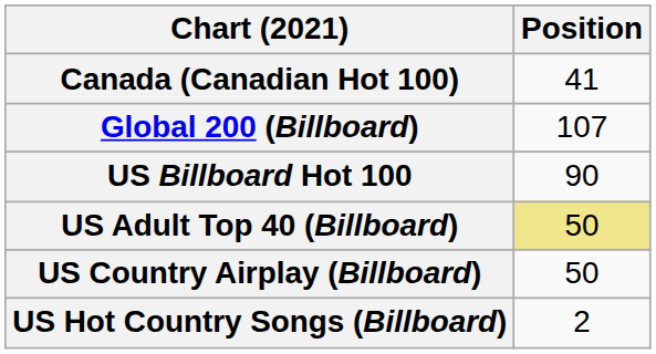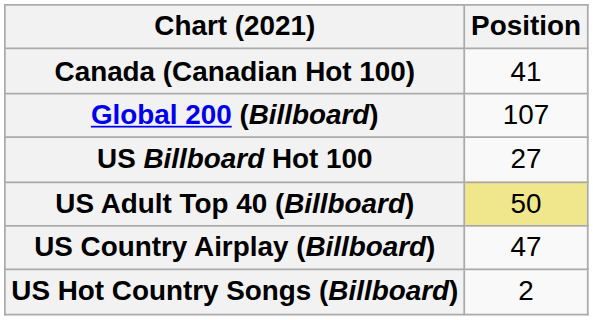 <table class="wikitable sortable plainrowheaders" style="text-align:center">
 <tr>
 <th>Chart (2021)</th>
 <th>Position</th>
 </tr>
 <tr>
 <th scope="row">Canada (Canadian Hot 100)</th>
 <td>41</td>
 </tr>
 <tr>
 <th scope="row"><a href='#'>Global 200</a> (<em>Billboard</em>)</th>
 <td>107</td>
 </tr>
 <tr>
 <th scope="row">US <em>Billboard</em> Hot 100</th>
-<td>90</td>
+<td>27</td>
 </tr>
 <tr>
 <th scope="row">US Adult Top 40 (<em>Billboard</em>)</th>
 <td style="background: khaki;">50</td>
 </tr>
 <tr>
 <th scope="row">US Country Airplay (<em>Billboard</em>)</th>
-<td>50</td>
+<td>47</td>
 </tr>
 <tr>
 <th scope="row">US Hot Country Songs (<em>Billboard</em>)</th>
 <td>2</td>
 </tr>
 </table>
